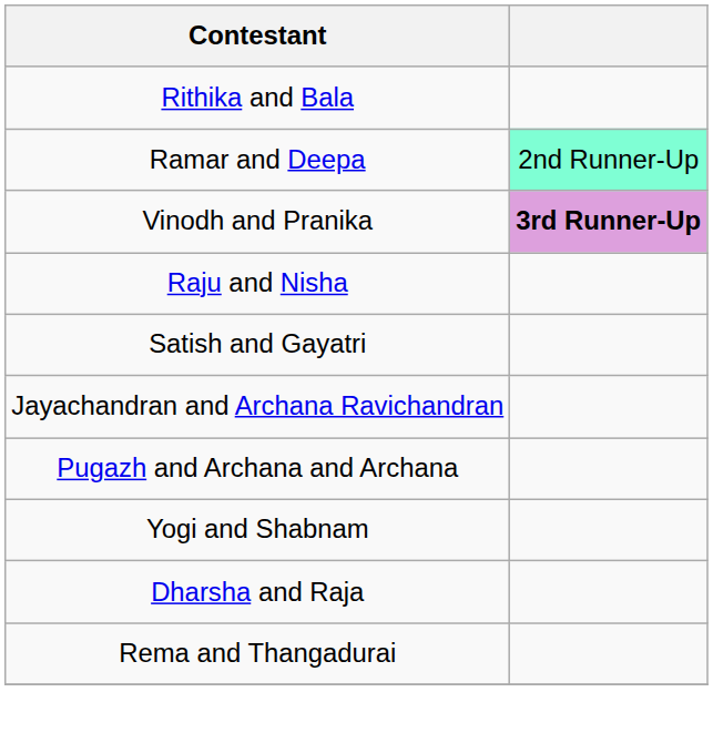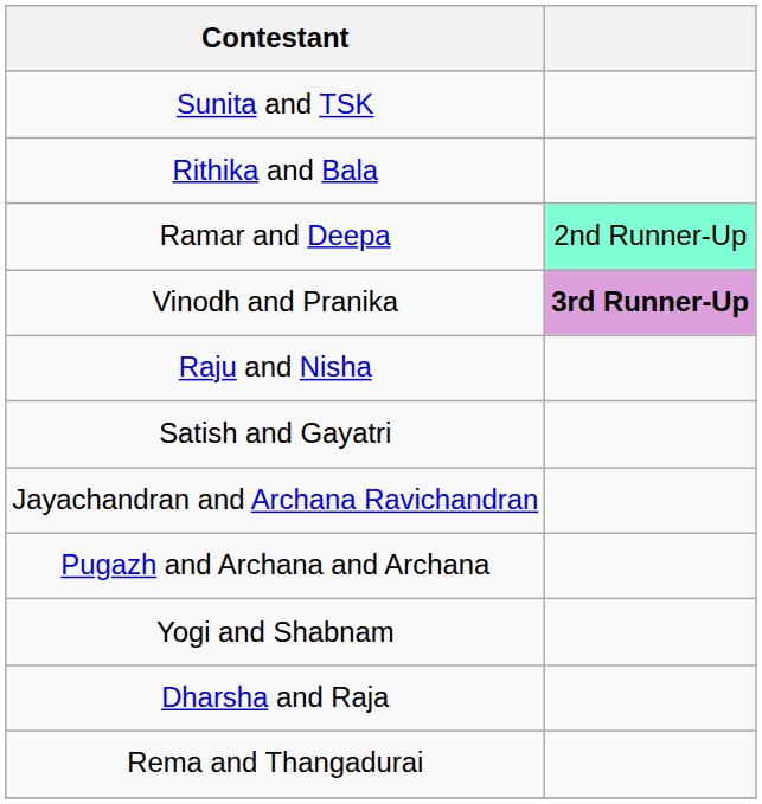 <table class="wikitable sortable" style=" text-align:center; line-height:30px; width:auto;">
 <tr>
 <th scope="col">Contestant</th>
 <th scope="col"></th>
+</tr>
+<tr>
+<td><a href='#'>Sunita</a> and <a href='#'>TSK</a></td>
+<td></td>
 </tr>
 <tr>
 <td><a href='#'>Rithika</a> and <a href='#'>Bala</a></td>
 <td></td>
 </tr>
 <tr>
 <td>Ramar and <a href='#'>Deepa</a></td>
 <td style="background:#7FFFD4;">2nd Runner-Up</td>
 </tr>
 <tr>
 <td>Vinodh and Pranika</td>
 <td style="background:#DDA0DD;"><strong>3rd Runner-Up</strong></td>
 </tr>
 <tr>
 <td><a href='#'>Raju</a> and <a href='#'>Nisha</a></td>
 <td></td>
 </tr>
 <tr>
 <td>Satish and Gayatri</td>
 <td></td>
 </tr>
 <tr>
 <td>Jayachandran and <a href='#'>Archana Ravichandran</a></td>
 <td></td>
 </tr>
 <tr>
 <td><a href='#'>Pugazh</a> and Archana and Archana</td>
 <td></td>
 </tr>
 <tr>
 <td>Yogi and Shabnam</td>
 <td></td>
 </tr>
 <tr>
 <td><a href='#'>Dharsha</a> and Raja</td>
 <td></td>
 </tr>
 <tr>
 <td>Rema and Thangadurai</td>
 <td></td>
 </tr>
 <tr>
 </tr>
 </table>
